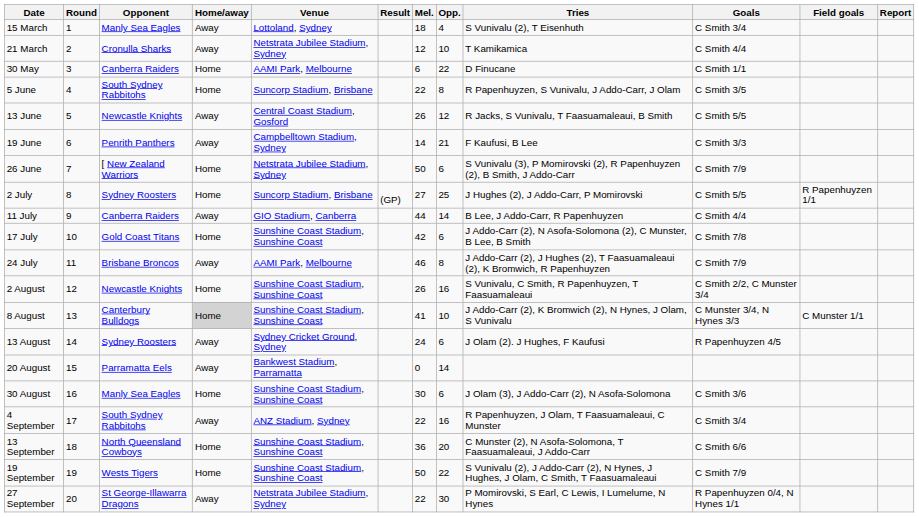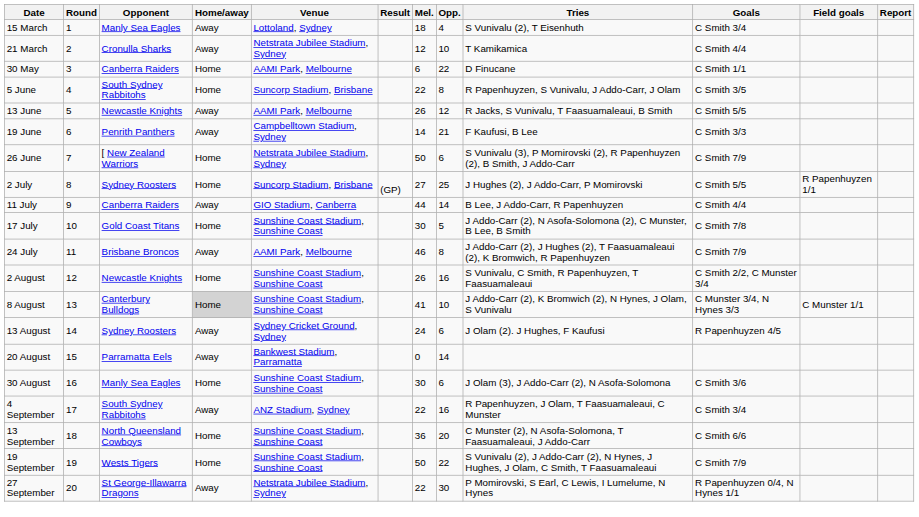 <table class="wikitable"  style="font-size:85%; width:100%;">
 <tr>
 <th>Date</th>
 <th>Round</th>
 <th>Opponent</th>
 <th>Home/away</th>
 <th>Venue</th>
 <th>Result</th>
 <th>Mel.</th>
 <th>Opp.</th>
 <th>Tries</th>
 <th>Goals</th>
 <th>Field goals</th>
 <th>Report</th>
 </tr>
 <tr>
 <td>15 March</td>
 <td>1</td>
 <td>  <a href='#'>Manly Sea Eagles</a></td>
 <td>Away</td>
 <td><a href='#'>Lottoland</a>, <a href='#'>Sydney</a></td>
 <td></td>
 <td>18</td>
 <td>4</td>
 <td>S Vunivalu (2), T Eisenhuth</td>
 <td>C Smith 3/4</td>
 <td></td>
 <td></td>
 </tr>
 <tr>
 <td>21 March</td>
 <td>2</td>
 <td> <a href='#'>Cronulla Sharks</a></td>
 <td>Away</td>
 <td><a href='#'>Netstrata Jubilee Stadium</a>, <a href='#'>Sydney</a></td>
 <td></td>
 <td>12</td>
 <td>10</td>
 <td>T Kamikamica</td>
 <td>C Smith 4/4</td>
 <td></td>
 <td></td>
 </tr>
 <tr>
 <td>30 May</td>
 <td>3</td>
 <td> <a href='#'>Canberra Raiders</a></td>
 <td>Home</td>
 <td><a href='#'>AAMI Park</a>, <a href='#'>Melbourne</a></td>
 <td></td>
 <td>6</td>
 <td>22</td>
 <td>D Finucane</td>
 <td>C Smith 1/1</td>
 <td></td>
 <td></td>
 </tr>
 <tr>
 <td>5 June</td>
 <td>4</td>
 <td> <a href='#'>South Sydney Rabbitohs</a></td>
 <td>Home</td>
 <td><a href='#'>Suncorp Stadium</a>, <a href='#'>Brisbane</a></td>
 <td></td>
 <td>22</td>
 <td>8</td>
 <td>R Papenhuyzen, S Vunivalu, J Addo-Carr, J Olam</td>
 <td>C Smith 3/5</td>
 <td></td>
 <td></td>
 </tr>
 <tr>
 <td>13 June</td>
 <td>5</td>
 <td> <a href='#'>Newcastle Knights</a></td>
 <td>Away</td>
-<td><a href='#'>Central Coast Stadium</a>, <a href='#'>Gosford</a></td>
+<td><a href='#'>AAMI Park</a>, <a href='#'>Melbourne</a></td>
 <td></td>
 <td>26</td>
 <td>12</td>
 <td>R Jacks, S Vunivalu, T Faasuamaleaui, B Smith</td>
 <td>C Smith 5/5</td>
 <td></td>
 <td></td>
 </tr>
 <tr>
 <td>19 June</td>
 <td>6</td>
 <td> <a href='#'>Penrith Panthers</a></td>
 <td>Away</td>
 <td><a href='#'>Campbelltown Stadium</a>, <a href='#'>Sydney</a></td>
 <td></td>
 <td>14</td>
 <td>21</td>
 <td>F Kaufusi, B Lee</td>
 <td>C Smith 3/3</td>
 <td></td>
 <td></td>
 </tr>
 <tr>
 <td>26 June</td>
 <td>7</td>
 <td>[ <a href='#'>New Zealand Warriors</a></td>
 <td>Home</td>
 <td><a href='#'>Netstrata Jubilee Stadium</a>, <a href='#'>Sydney</a></td>
 <td></td>
 <td>50</td>
 <td>6</td>
 <td>S Vunivalu (3), P Momirovski (2), R Papenhuyzen (2), B Smith, J Addo-Carr</td>
 <td>C Smith 7/9</td>
 <td></td>
 <td></td>
 </tr>
 <tr>
 <td>2 July</td>
 <td>8</td>
 <td> <a href='#'>Sydney Roosters</a></td>
 <td>Home</td>
 <td><a href='#'>Suncorp Stadium</a>, <a href='#'>Brisbane</a></td>
 <td><br>(GP)</td>
 <td>27</td>
 <td>25</td>
 <td>J Hughes (2), J Addo-Carr, P Momirovski</td>
 <td>C Smith 5/5</td>
 <td>R Papenhuyzen 1/1</td>
 <td></td>
 </tr>
 <tr>
 <td>11 July</td>
 <td>9</td>
 <td> <a href='#'>Canberra Raiders</a></td>
 <td>Away</td>
 <td><a href='#'>GIO Stadium</a>, <a href='#'>Canberra</a></td>
 <td></td>
 <td>44</td>
 <td>14</td>
 <td>B Lee, J Addo-Carr, R Papenhuyzen</td>
 <td>C Smith 4/4</td>
 <td></td>
 <td></td>
 </tr>
 <tr>
 <td>17 July</td>
 <td>10</td>
 <td>  <a href='#'>Gold Coast Titans</a></td>
 <td>Home</td>
 <td><a href='#'>Sunshine Coast Stadium</a>, <a href='#'>Sunshine Coast</a></td>
 <td></td>
-<td>42</td>
-<td>6</td>
+<td>30</td>
+<td>5</td>
 <td>J Addo-Carr (2), N Asofa-Solomona (2), C Munster, B Lee, B Smith</td>
 <td>C Smith 7/8</td>
 <td></td>
 <td></td>
 </tr>
 <tr>
 <td>24 July</td>
 <td>11</td>
 <td> <a href='#'>Brisbane Broncos</a></td>
 <td>Away</td>
 <td><a href='#'>AAMI Park</a>, <a href='#'>Melbourne</a></td>
 <td></td>
 <td>46</td>
 <td>8</td>
 <td>J Addo-Carr (2), J Hughes (2), T Faasuamaleaui (2), K Bromwich, R Papenhuyzen</td>
 <td>C Smith 7/9</td>
 <td></td>
 <td></td>
 </tr>
 <tr>
 <td>2 August</td>
 <td>12</td>
 <td> <a href='#'>Newcastle Knights</a></td>
 <td>Home</td>
 <td><a href='#'>Sunshine Coast Stadium</a>, <a href='#'>Sunshine Coast</a></td>
 <td></td>
 <td>26</td>
 <td>16</td>
 <td>S Vunivalu, C Smith, R Papenhuyzen, T Faasuamaleaui</td>
 <td>C Smith 2/2, C Munster 3/4</td>
 <td></td>
 <td></td>
 </tr>
 <tr>
 <td>8 August</td>
 <td>13</td>
 <td>  <a href='#'>Canterbury Bulldogs</a></td>
 <td style="background: lightgrey;">Home</td>
 <td><a href='#'>Sunshine Coast Stadium</a>, <a href='#'>Sunshine Coast</a></td>
 <td></td>
 <td>41</td>
 <td>10</td>
 <td>J Addo-Carr (2), K Bromwich (2), N Hynes, J Olam, S Vunivalu</td>
 <td>C Munster 3/4, N Hynes 3/3</td>
 <td>C Munster 1/1</td>
 <td></td>
 </tr>
 <tr>
 <td>13 August</td>
 <td>14</td>
 <td> <a href='#'>Sydney Roosters</a></td>
 <td>Away</td>
 <td><a href='#'>Sydney Cricket Ground</a>, <a href='#'>Sydney</a></td>
 <td></td>
 <td>24</td>
 <td>6</td>
 <td>J Olam (2). J Hughes, F Kaufusi</td>
 <td>R Papenhuyzen 4/5</td>
 <td></td>
 <td></td>
 </tr>
 <tr>
 <td>20 August</td>
 <td>15</td>
 <td>  <a href='#'>Parramatta Eels</a></td>
 <td>Away</td>
 <td><a href='#'>Bankwest Stadium</a>, <a href='#'>Parramatta</a></td>
 <td></td>
 <td>0</td>
 <td>14</td>
 <td></td>
 <td></td>
 <td></td>
 <td></td>
 </tr>
 <tr>
 <td>30 August</td>
 <td>16</td>
 <td>  <a href='#'>Manly Sea Eagles</a></td>
 <td>Home</td>
 <td><a href='#'>Sunshine Coast Stadium</a>, <a href='#'>Sunshine Coast</a></td>
 <td></td>
 <td>30</td>
 <td>6</td>
 <td>J Olam (3), J Addo-Carr (2), N Asofa-Solomona</td>
 <td>C Smith 3/6</td>
 <td></td>
 <td></td>
 </tr>
 <tr>
 <td>4 September</td>
 <td>17</td>
 <td> <a href='#'>South Sydney Rabbitohs</a></td>
 <td>Away</td>
 <td><a href='#'>ANZ Stadium</a>, <a href='#'>Sydney</a></td>
 <td></td>
 <td>22</td>
 <td>16</td>
 <td>R Papenhuyzen, J Olam, T Faasuamaleaui, C Munster</td>
 <td>C Smith 3/4</td>
 <td></td>
 <td></td>
 </tr>
 <tr>
 <td>13 September</td>
 <td>18</td>
 <td> <a href='#'>North Queensland Cowboys</a></td>
 <td>Home</td>
 <td><a href='#'>Sunshine Coast Stadium</a>, <a href='#'>Sunshine Coast</a></td>
 <td></td>
 <td>36</td>
 <td>20</td>
 <td>C Munster (2), N Asofa-Solomona, T Faasuamaleaui, J Addo-Carr</td>
 <td>C Smith 6/6</td>
 <td></td>
 <td></td>
 </tr>
 <tr>
 <td>19 September</td>
 <td>19</td>
 <td> <a href='#'>Wests Tigers</a></td>
 <td>Home</td>
 <td><a href='#'>Sunshine Coast Stadium</a>, <a href='#'>Sunshine Coast</a></td>
 <td></td>
 <td>50</td>
 <td>22</td>
 <td>S Vunivalu (2), J Addo-Carr (2), N Hynes, J Hughes, J Olam, C Smith, T Faasuamaleaui</td>
 <td>C Smith 7/9</td>
 <td></td>
 <td></td>
 </tr>
 <tr>
 <td>27 September</td>
 <td>20</td>
 <td> <a href='#'>St George-Illawarra Dragons</a></td>
 <td>Away</td>
 <td><a href='#'>Netstrata Jubilee Stadium</a>, <a href='#'>Sydney</a></td>
 <td></td>
 <td>22</td>
 <td>30</td>
 <td>P Momirovski, S Earl, C Lewis, I Lumelume, N Hynes</td>
 <td>R Papenhuyzen 0/4, N Hynes 1/1</td>
 <td></td>
 <td></td>
 </tr>
 </table>
